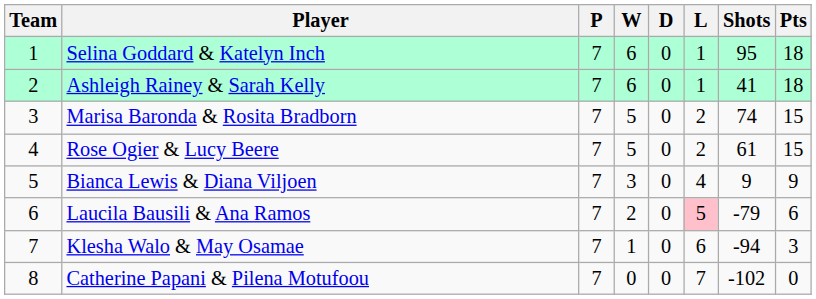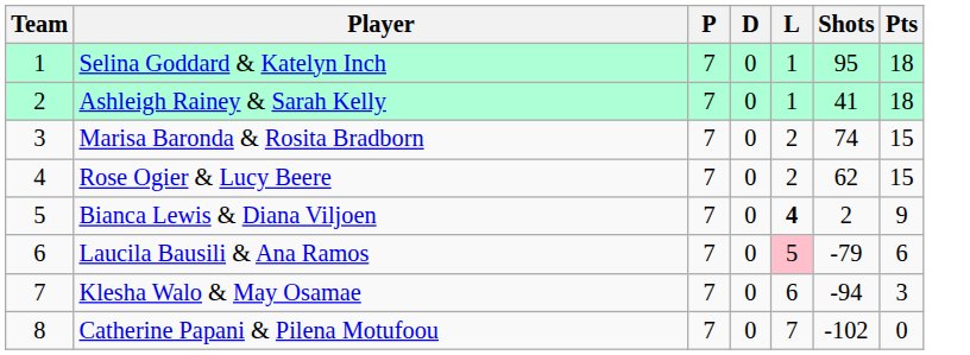 <table class="wikitable" style="font-size: 100%">
 <tr>
 <th width=20>Team</th>
 <th width=400>Player</th>
 <th width=20>P</th>
-<th width=20>W</th>
 <th width=20>D</th>
 <th width=20>L</th>
 <th width=20>Shots</th>
 <th width=20>Pts</th>
 </tr>
 <tr align=center  style="background: #ADFFD6;">
 <td>1</td>
 <td align="left"> <a href='#'>Selina Goddard</a> & <a href='#'>Katelyn Inch</a></td>
 <td>7</td>
-<td>6</td>
 <td>0</td>
 <td>1</td>
 <td>95</td>
 <td>18</td>
 </tr>
 <tr align=center  style="background: #ADFFD6;">
 <td>2</td>
 <td align="left"> <a href='#'>Ashleigh Rainey</a> & <a href='#'>Sarah Kelly</a></td>
 <td>7</td>
-<td>6</td>
 <td>0</td>
 <td>1</td>
 <td>41</td>
 <td>18</td>
 </tr>
 <tr align=center>
 <td>3</td>
 <td align="left"> <a href='#'>Marisa Baronda</a> & <a href='#'>Rosita Bradborn</a></td>
 <td>7</td>
-<td>5</td>
 <td>0</td>
 <td>2</td>
 <td>74</td>
 <td>15</td>
 </tr>
 <tr align=center>
 <td>4</td>
 <td align="left"> <a href='#'>Rose Ogier</a> & <a href='#'>Lucy Beere</a></td>
 <td>7</td>
-<td>5</td>
 <td>0</td>
 <td>2</td>
-<td>61</td>
+<td>62</td>
 <td>15</td>
 </tr>
 <tr align=center>
 <td>5</td>
 <td align="left"> <a href='#'>Bianca Lewis</a> & <a href='#'>Diana Viljoen</a></td>
 <td>7</td>
-<td>3</td>
 <td>0</td>
-<td>4</td>
-<td>9</td>
+<td><strong>4</strong></td>
+<td>2</td>
 <td>9</td>
 </tr>
 <tr align=center>
 <td>6</td>
 <td align="left"> <a href='#'>Laucila Bausili</a> & <a href='#'>Ana Ramos</a></td>
 <td>7</td>
-<td>2</td>
 <td>0</td>
 <td style="background: pink;">5</td>
 <td>-79</td>
 <td>6</td>
 </tr>
 <tr align=center>
 <td>7</td>
 <td align="left"> <a href='#'>Klesha Walo</a> & <a href='#'>May Osamae</a></td>
 <td>7</td>
-<td>1</td>
 <td>0</td>
 <td>6</td>
 <td>-94</td>
 <td>3</td>
 </tr>
 <tr align=center>
 <td>8</td>
 <td align="left"> <a href='#'>Catherine Papani</a> & <a href='#'>Pilena Motufoou</a></td>
 <td>7</td>
 <td>0</td>
-<td>0</td>
 <td>7</td>
 <td>-102</td>
 <td>0</td>
 </tr>
 </table>
